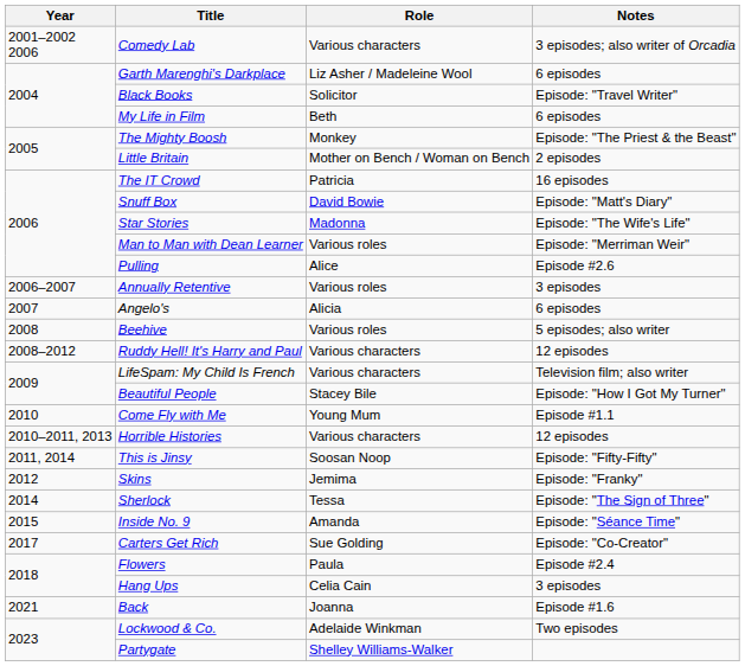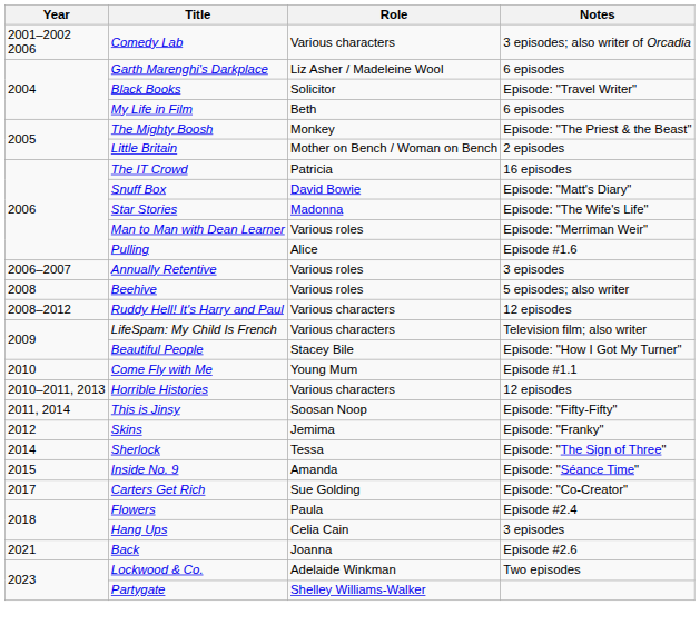 <table class="wikitable sortable">
 <tr>
 <th>Year</th>
 <th>Title</th>
 <th>Role</th>
 <th class="unsortable">Notes</th>
 </tr>
 <tr>
 <td>2001–2002<br>2006</td>
 <td><em><a href='#'>Comedy Lab</a></em></td>
 <td>Various characters</td>
 <td>3 episodes; also writer of <em>Orcadia</em></td>
 </tr>
 <tr>
 <td rowspan="3">2004</td>
 <td><em><a href='#'>Garth Marenghi's Darkplace</a></em></td>
 <td>Liz Asher / Madeleine Wool</td>
 <td>6 episodes</td>
 </tr>
 <tr>
 <td><em><a href='#'>Black Books</a></em></td>
 <td>Solicitor</td>
 <td>Episode: "Travel Writer"</td>
 </tr>
 <tr>
 <td><em><a href='#'>My Life in Film</a></em></td>
 <td>Beth</td>
 <td>6 episodes</td>
 </tr>
 <tr>
 <td rowspan="2">2005</td>
 <td><em><a href='#'>The Mighty Boosh</a></em></td>
 <td>Monkey</td>
 <td>Episode: "The Priest & the Beast"</td>
 </tr>
 <tr>
 <td><em><a href='#'>Little Britain</a></em></td>
 <td>Mother on Bench / Woman on Bench</td>
 <td>2 episodes</td>
 </tr>
 <tr>
 <td rowspan="5">2006</td>
 <td><em><a href='#'>The IT Crowd</a></em></td>
 <td>Patricia</td>
 <td>16 episodes</td>
 </tr>
 <tr>
 <td><em><a href='#'>Snuff Box</a></em></td>
 <td><a href='#'>David Bowie</a></td>
 <td>Episode: "Matt's Diary"</td>
 </tr>
 <tr>
 <td><em><a href='#'>Star Stories</a></em></td>
 <td><a href='#'>Madonna</a></td>
 <td>Episode: "The Wife's Life"</td>
 </tr>
 <tr>
 <td><em><a href='#'>Man to Man with Dean Learner</a></em></td>
 <td>Various roles</td>
 <td>Episode: "Merriman Weir"</td>
 </tr>
 <tr>
 <td><em><a href='#'>Pulling</a></em></td>
 <td>Alice</td>
-<td>Episode #2.6</td>
+<td>Episode #1.6</td>
 </tr>
 <tr>
 <td>2006–2007</td>
 <td><em><a href='#'>Annually Retentive</a></em></td>
 <td>Various roles</td>
 <td>3 episodes</td>
-</tr>
-<tr>
-<td>2007</td>
-<td><em>Angelo's</em></td>
-<td>Alicia</td>
-<td>6 episodes</td>
 </tr>
 <tr>
 <td>2008</td>
 <td><em><a href='#'>Beehive</a></em></td>
 <td>Various roles</td>
 <td>5 episodes; also writer</td>
 </tr>
 <tr>
 <td>2008–2012</td>
 <td><em><a href='#'>Ruddy Hell! It's Harry and Paul</a></em></td>
 <td>Various characters</td>
 <td>12 episodes</td>
 </tr>
 <tr>
 <td rowspan="2">2009</td>
 <td><em>LifeSpam: My Child Is French</em></td>
 <td>Various characters</td>
 <td>Television film; also writer</td>
 </tr>
 <tr>
 <td><em><a href='#'>Beautiful People</a></em></td>
 <td>Stacey Bile</td>
 <td>Episode: "How I Got My Turner"</td>
 </tr>
 <tr>
 <td>2010</td>
 <td><em><a href='#'>Come Fly with Me</a></em></td>
 <td>Young Mum</td>
 <td>Episode #1.1</td>
 </tr>
 <tr>
 <td>2010–2011, 2013</td>
 <td><em><a href='#'>Horrible Histories</a></em></td>
 <td>Various characters</td>
 <td>12 episodes</td>
 </tr>
 <tr>
 <td>2011, 2014</td>
 <td><em><a href='#'>This is Jinsy</a></em></td>
 <td>Soosan Noop</td>
 <td>Episode: "Fifty-Fifty"</td>
 </tr>
 <tr>
 <td>2012</td>
 <td><em><a href='#'>Skins</a></em></td>
 <td>Jemima</td>
 <td>Episode: "Franky"</td>
 </tr>
 <tr>
 <td>2014</td>
 <td><em><a href='#'>Sherlock</a></em></td>
 <td>Tessa</td>
 <td>Episode: "<a href='#'>The Sign of Three</a>"</td>
 </tr>
 <tr>
 <td>2015</td>
 <td><em><a href='#'>Inside No. 9</a></em></td>
 <td>Amanda</td>
 <td>Episode: "<a href='#'>Séance Time</a>"</td>
 </tr>
 <tr>
 <td>2017</td>
 <td><em><a href='#'>Carters Get Rich</a></em></td>
 <td>Sue Golding</td>
 <td>Episode: "Co-Creator"</td>
 </tr>
 <tr>
 <td rowspan="2">2018</td>
 <td><em><a href='#'>Flowers</a></em></td>
 <td>Paula</td>
 <td>Episode #2.4</td>
 </tr>
 <tr>
 <td><em><a href='#'>Hang Ups</a></em></td>
 <td>Celia Cain</td>
 <td>3 episodes</td>
 </tr>
 <tr>
 <td>2021</td>
 <td><em><a href='#'>Back</a></em></td>
 <td>Joanna</td>
-<td>Episode #1.6</td>
+<td>Episode #2.6</td>
 </tr>
 <tr>
 <td rowspan=2>2023</td>
 <td><em><a href='#'>Lockwood & Co.</a></em></td>
 <td>Adelaide Winkman</td>
 <td>Two episodes</td>
 </tr>
 <tr>
 <td><em><a href='#'>Partygate</a></em></td>
 <td><a href='#'>Shelley Williams-Walker</a></td>
 <td></td>
 </tr>
 </table>
